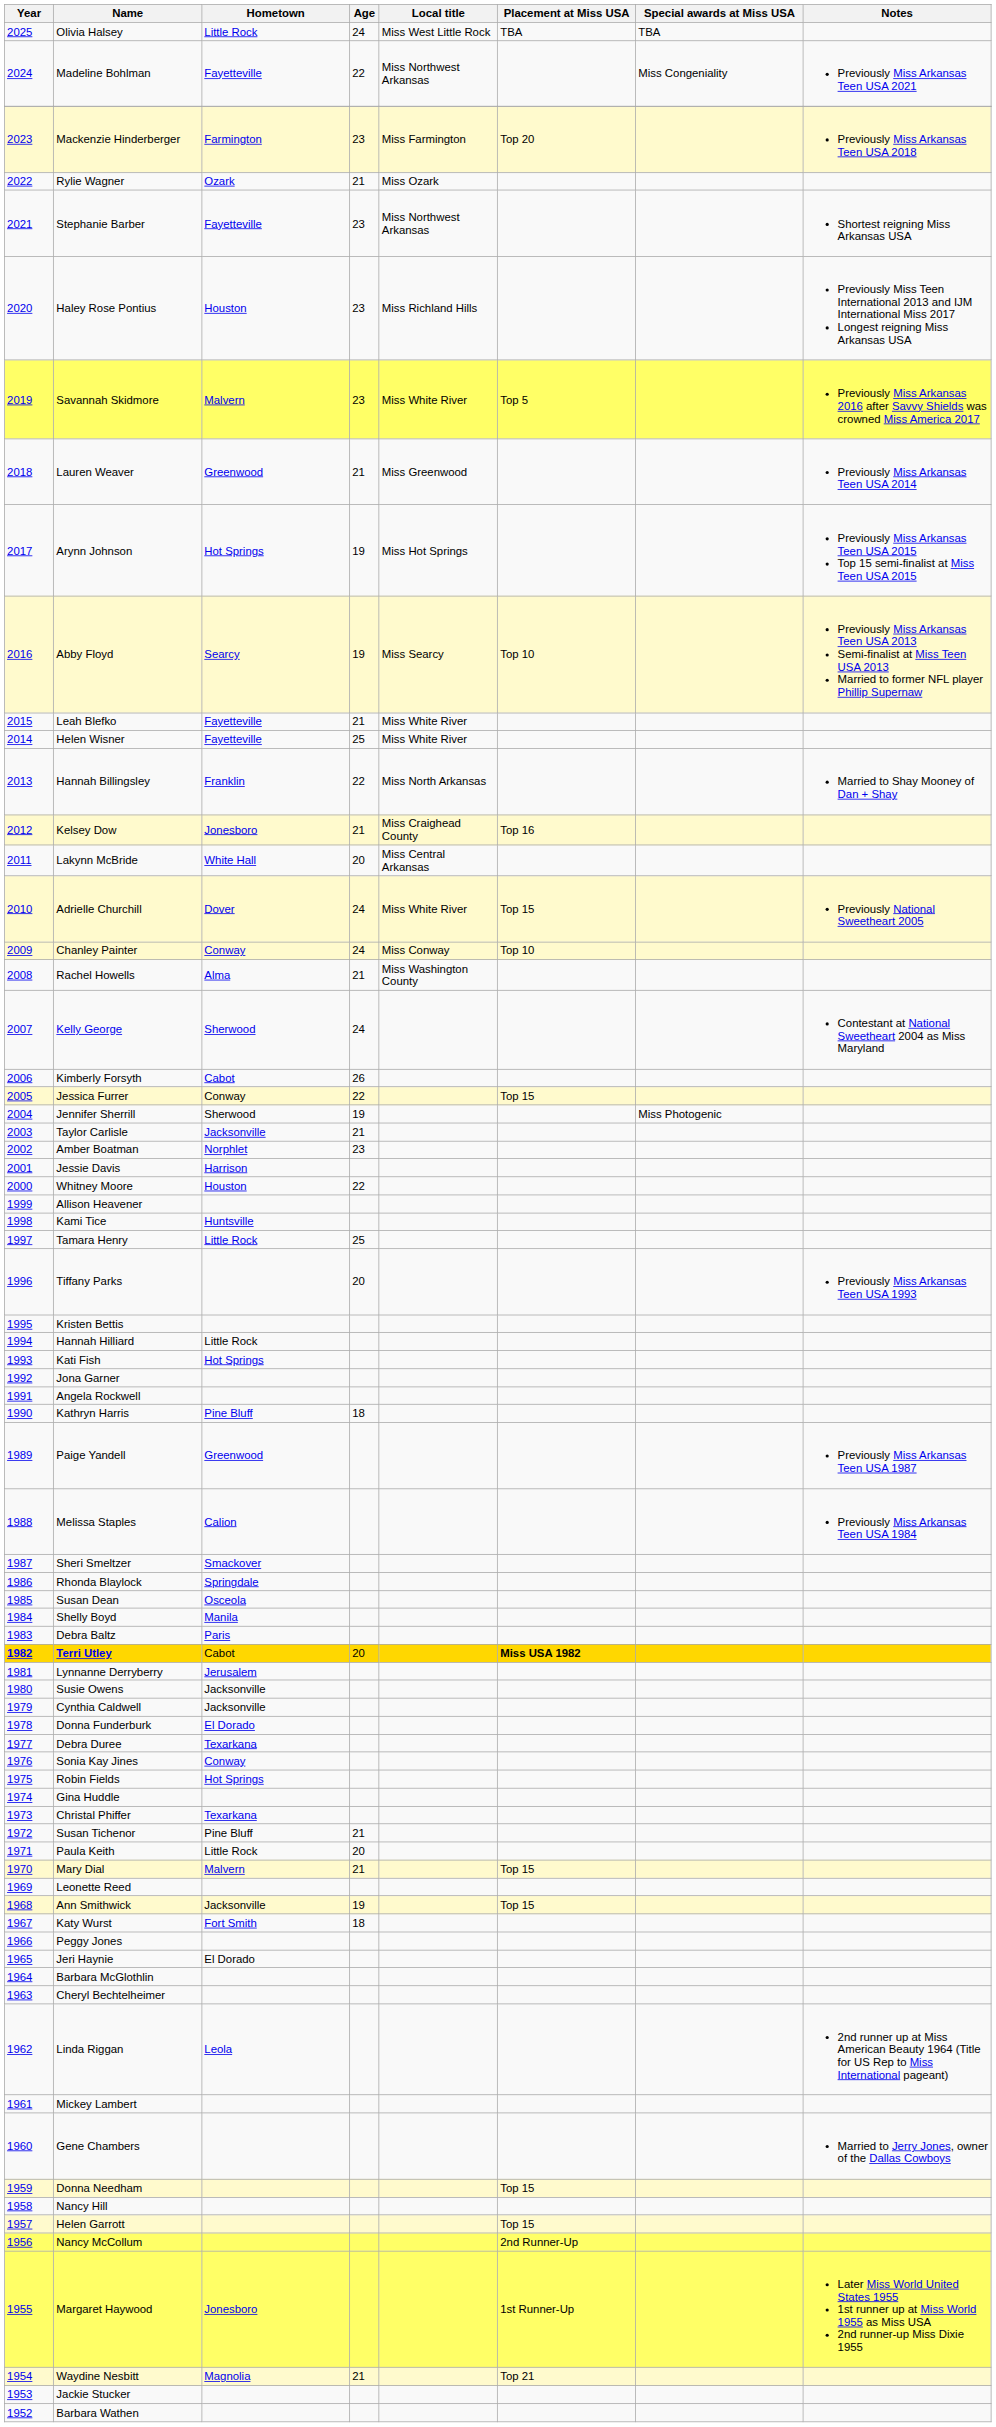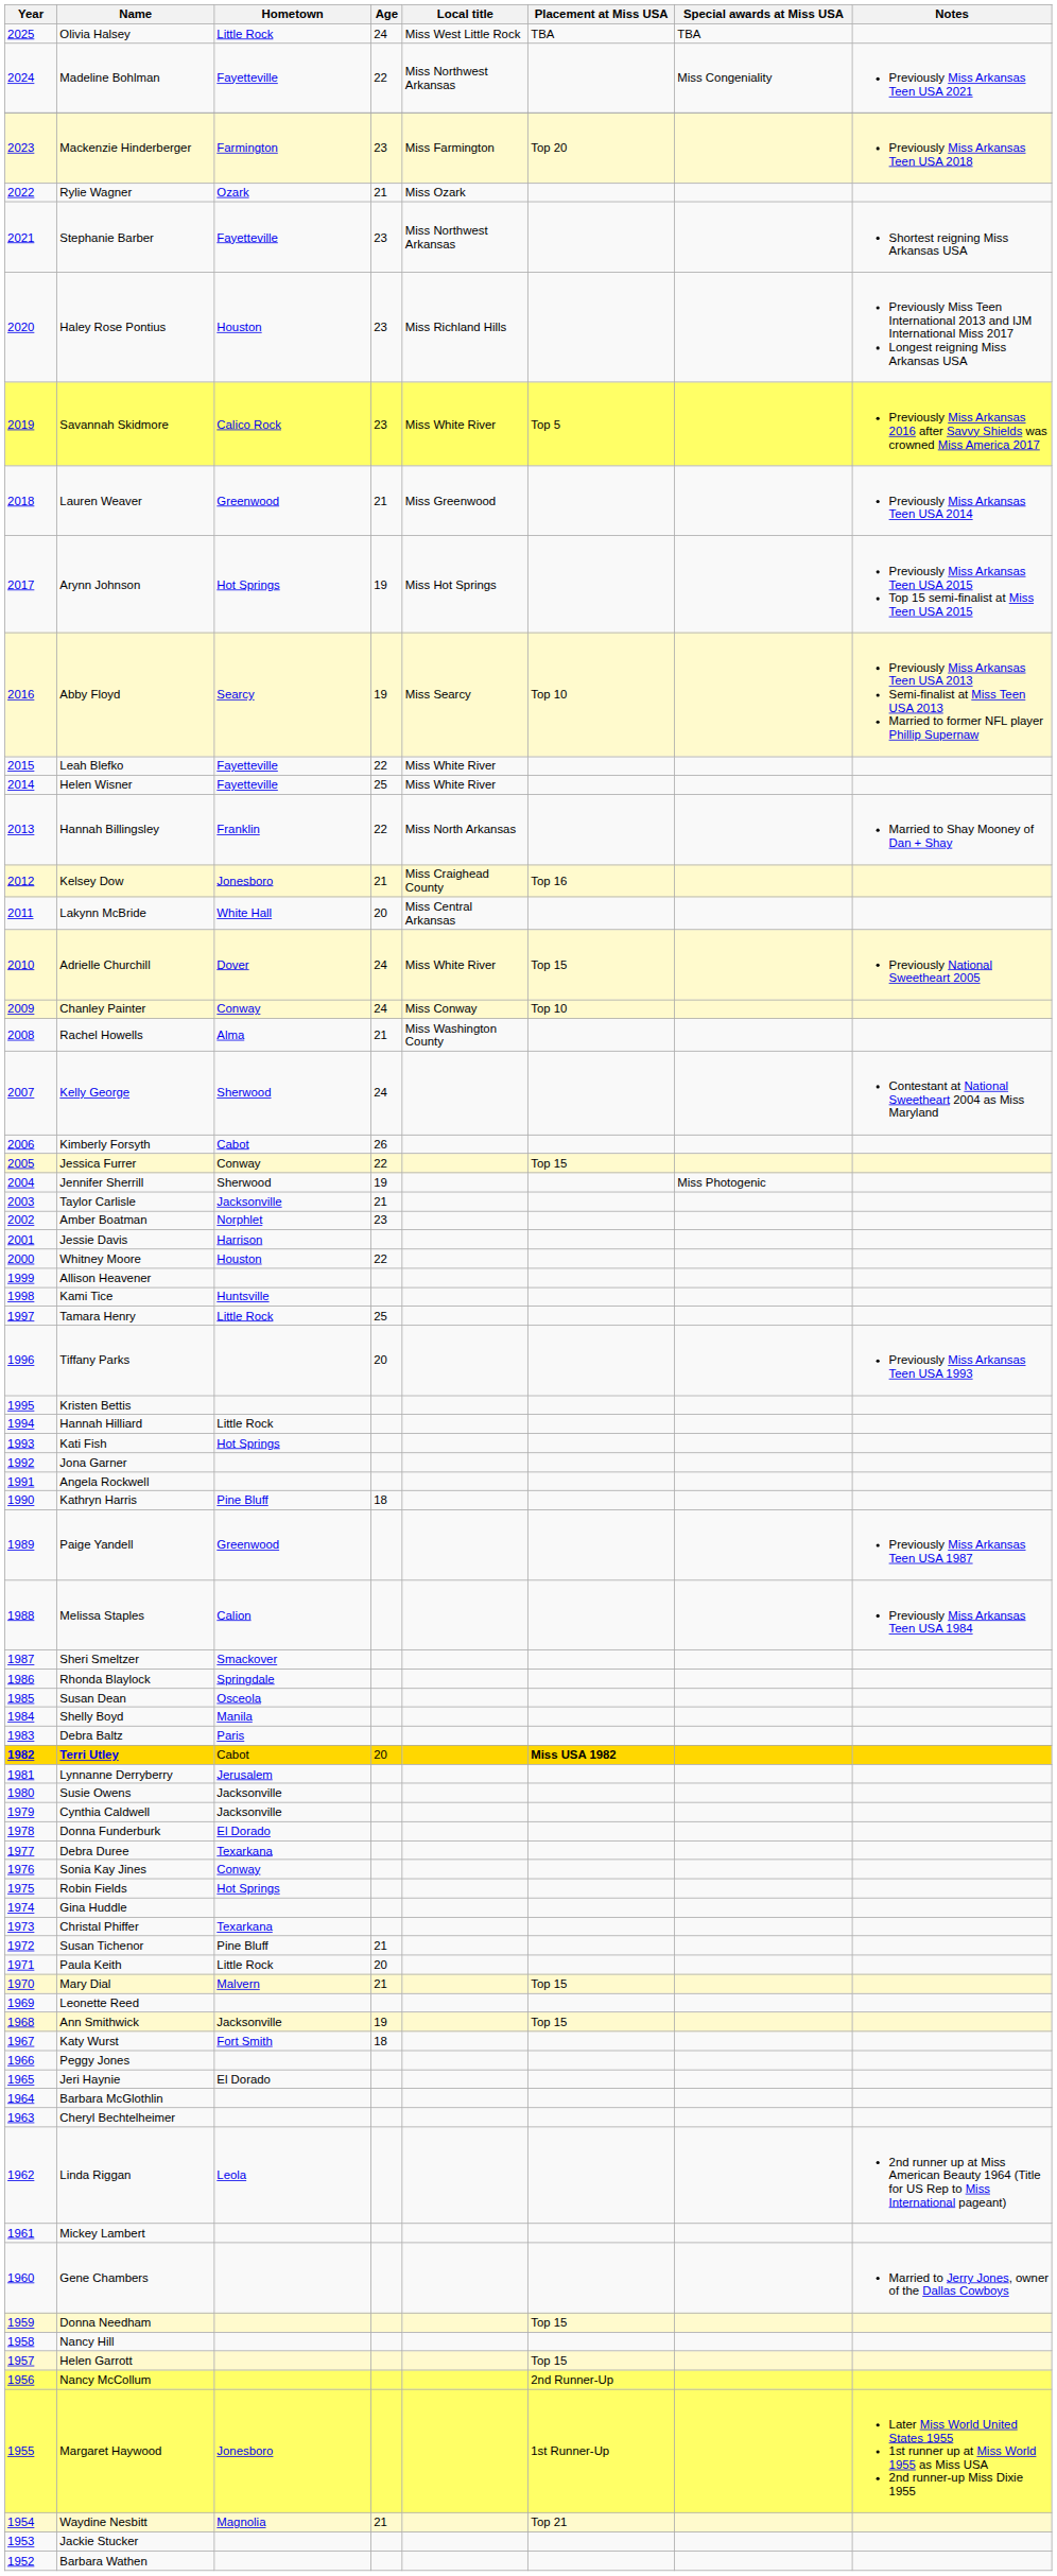 <table class="wikitable sortable"  style="font-size:90%;">
 <tr bgcolor="#efefef">
 <th width=5%>Year</th>
 <th width=15%>Name</th>
 <th width=15%>Hometown</th>
 <th width=3%>Age</th>
 <th width=12%>Local title</th>
 <th width=14%>Placement at Miss USA</th>
 <th width=17%>Special awards at Miss USA</th>
 <th width=31%>Notes</th>
 </tr>
 <tr>
 <td><a href='#'>2025</a></td>
 <td>Olivia Halsey</td>
 <td><a href='#'>Little Rock</a></td>
 <td>24</td>
 <td>Miss West Little Rock</td>
 <td>TBA</td>
 <td>TBA</td>
 <td></td>
 </tr>
 <tr>
 <td><a href='#'>2024</a></td>
 <td>Madeline Bohlman</td>
 <td><a href='#'>Fayetteville</a></td>
 <td>22</td>
 <td>Miss Northwest Arkansas</td>
 <td></td>
 <td>Miss Congeniality</td>
 <td><br><ul><li>Previously <a href='#'>Miss Arkansas Teen USA 2021</a></li></ul></td>
 </tr>
 <tr>
 </tr>
 <tr style="background-color:#FFFACD;">
 <td><a href='#'>2023</a></td>
 <td>Mackenzie Hinderberger</td>
 <td><a href='#'>Farmington</a></td>
 <td>23</td>
 <td>Miss Farmington</td>
 <td>Top 20</td>
 <td></td>
 <td><br><ul><li>Previously <a href='#'>Miss Arkansas Teen USA 2018</a></li></ul></td>
 </tr>
 <tr>
 <td><a href='#'>2022</a></td>
 <td>Rylie Wagner</td>
 <td><a href='#'>Ozark</a></td>
 <td>21</td>
 <td>Miss Ozark</td>
 <td></td>
 <td></td>
 <td></td>
 </tr>
 <tr>
 <td><a href='#'>2021</a></td>
 <td>Stephanie Barber</td>
 <td><a href='#'>Fayetteville</a></td>
 <td>23</td>
 <td>Miss Northwest Arkansas</td>
 <td></td>
 <td></td>
 <td><br><ul><li>Shortest reigning Miss Arkansas USA</li></ul></td>
 </tr>
 <tr>
 <td><a href='#'>2020</a></td>
 <td>Haley Rose Pontius</td>
 <td><a href='#'>Houston</a></td>
 <td>23</td>
 <td>Miss Richland Hills</td>
 <td></td>
 <td></td>
 <td><br><ul><li>Previously Miss Teen International 2013 and IJM International Miss 2017</li><li>Longest reigning Miss Arkansas USA</li></ul></td>
 </tr>
 <tr bgcolor="#FFFF66";>
 <td><a href='#'>2019</a></td>
 <td>Savannah Skidmore</td>
-<td><a href='#'>Malvern</a></td>
+<td><a href='#'>Calico Rock</a></td>
 <td>23</td>
 <td>Miss White River</td>
 <td>Top 5</td>
 <td></td>
 <td><br><ul><li>Previously <a href='#'>Miss Arkansas 2016</a> after <a href='#'>Savvy Shields</a> was crowned <a href='#'>Miss America 2017</a></li></ul></td>
 </tr>
 <tr>
 <td><a href='#'>2018</a></td>
 <td>Lauren Weaver</td>
 <td><a href='#'>Greenwood</a></td>
 <td>21</td>
 <td>Miss Greenwood</td>
 <td></td>
 <td></td>
 <td><br><ul><li>Previously <a href='#'>Miss Arkansas Teen USA 2014</a></li></ul></td>
 </tr>
 <tr>
 <td><a href='#'>2017</a></td>
 <td>Arynn Johnson</td>
 <td><a href='#'>Hot Springs</a></td>
 <td>19</td>
 <td>Miss Hot Springs</td>
 <td></td>
 <td></td>
 <td><br><ul><li>Previously <a href='#'>Miss Arkansas Teen USA 2015</a></li><li>Top 15 semi-finalist at <a href='#'>Miss Teen USA 2015</a></li></ul></td>
 </tr>
 <tr style="background-color:#FFFACD;">
 <td><a href='#'>2016</a></td>
 <td>Abby Floyd</td>
 <td><a href='#'>Searcy</a></td>
 <td>19</td>
 <td>Miss Searcy</td>
 <td>Top 10</td>
 <td></td>
 <td><br><ul><li>Previously <a href='#'>Miss Arkansas Teen USA 2013</a></li><li>Semi-finalist at <a href='#'>Miss Teen USA 2013</a></li><li>Married to former NFL player <a href='#'>Phillip Supernaw</a> </li></ul></td>
 </tr>
 <tr>
 <td><a href='#'>2015</a></td>
 <td>Leah Blefko</td>
 <td><a href='#'>Fayetteville</a></td>
-<td>21</td>
+<td>22</td>
 <td>Miss White River</td>
 <td></td>
 <td></td>
 <td></td>
 </tr>
 <tr>
 <td><a href='#'>2014</a></td>
 <td>Helen Wisner</td>
 <td><a href='#'>Fayetteville</a></td>
 <td>25</td>
 <td>Miss White River</td>
 <td></td>
 <td></td>
 <td></td>
 </tr>
 <tr>
 <td><a href='#'>2013</a></td>
 <td>Hannah Billingsley</td>
 <td><a href='#'>Franklin</a></td>
 <td>22</td>
 <td>Miss North Arkansas</td>
 <td></td>
 <td></td>
 <td><br><ul><li>Married to Shay Mooney of <a href='#'>Dan + Shay</a></li></ul></td>
 </tr>
 <tr style="background-color:#FFFACD;">
 <td><a href='#'>2012</a></td>
 <td>Kelsey Dow</td>
 <td><a href='#'>Jonesboro</a></td>
 <td>21</td>
 <td>Miss Craighead County</td>
 <td>Top 16</td>
 <td></td>
 <td></td>
 </tr>
 <tr>
 <td><a href='#'>2011</a></td>
 <td>Lakynn McBride</td>
 <td><a href='#'>White Hall</a></td>
 <td>20</td>
 <td>Miss Central Arkansas</td>
 <td></td>
 <td></td>
 <td></td>
 </tr>
 <tr style="background-color:#FFFACD;">
 <td><a href='#'>2010</a></td>
 <td>Adrielle Churchill</td>
 <td><a href='#'>Dover</a></td>
 <td>24</td>
 <td>Miss White River</td>
 <td>Top 15</td>
 <td></td>
 <td><br><ul><li>Previously <a href='#'>National Sweetheart 2005</a></li></ul></td>
 </tr>
 <tr style="background-color:#FFFACD;">
 <td><a href='#'>2009</a></td>
 <td>Chanley Painter</td>
 <td><a href='#'>Conway</a></td>
 <td>24</td>
 <td>Miss Conway</td>
 <td>Top 10</td>
 <td></td>
 <td></td>
 </tr>
 <tr>
 <td><a href='#'>2008</a></td>
 <td>Rachel Howells</td>
 <td><a href='#'>Alma</a></td>
 <td>21</td>
 <td>Miss Washington County</td>
 <td></td>
 <td></td>
 <td></td>
 </tr>
 <tr>
 <td><a href='#'>2007</a></td>
 <td><a href='#'>Kelly George</a></td>
 <td><a href='#'>Sherwood</a></td>
 <td>24</td>
 <td></td>
 <td></td>
 <td></td>
 <td><br><ul><li>Contestant at <a href='#'>National Sweetheart</a> 2004 as Miss Maryland</li></ul></td>
 </tr>
 <tr>
 <td><a href='#'>2006</a></td>
 <td>Kimberly Forsyth</td>
 <td><a href='#'>Cabot</a></td>
 <td>26</td>
 <td></td>
 <td></td>
 <td></td>
 <td></td>
 </tr>
 <tr style="background-color:#FFFACD;">
 <td><a href='#'>2005</a></td>
 <td>Jessica Furrer</td>
 <td>Conway</td>
 <td>22</td>
 <td></td>
 <td>Top 15</td>
 <td></td>
 <td></td>
 </tr>
 <tr>
 <td><a href='#'>2004</a></td>
 <td>Jennifer Sherrill</td>
 <td>Sherwood</td>
 <td>19</td>
 <td></td>
 <td></td>
 <td>Miss Photogenic</td>
 <td></td>
 </tr>
 <tr>
 <td><a href='#'>2003</a></td>
 <td>Taylor Carlisle</td>
 <td><a href='#'>Jacksonville</a></td>
 <td>21</td>
 <td></td>
 <td></td>
 <td></td>
 <td></td>
 </tr>
 <tr>
 <td><a href='#'>2002</a></td>
 <td>Amber Boatman</td>
 <td><a href='#'>Norphlet</a></td>
 <td>23</td>
 <td></td>
 <td></td>
 <td></td>
 <td></td>
 </tr>
 <tr>
 <td><a href='#'>2001</a></td>
 <td>Jessie Davis</td>
 <td><a href='#'>Harrison</a></td>
 <td></td>
 <td></td>
 <td></td>
 <td></td>
 <td></td>
 </tr>
 <tr>
 <td><a href='#'>2000</a></td>
 <td>Whitney Moore</td>
 <td><a href='#'>Houston</a></td>
 <td>22</td>
 <td></td>
 <td></td>
 <td></td>
 <td></td>
 </tr>
 <tr>
 <td><a href='#'>1999</a></td>
 <td>Allison Heavener</td>
 <td></td>
 <td></td>
 <td></td>
 <td></td>
 <td></td>
 <td></td>
 </tr>
 <tr>
 <td><a href='#'>1998</a></td>
 <td>Kami Tice</td>
 <td><a href='#'>Huntsville</a></td>
 <td></td>
 <td></td>
 <td></td>
 <td></td>
 <td></td>
 </tr>
 <tr>
 <td><a href='#'>1997</a></td>
 <td>Tamara Henry</td>
 <td><a href='#'>Little Rock</a></td>
 <td>25</td>
 <td></td>
 <td></td>
 <td></td>
 <td></td>
 </tr>
 <tr>
 <td><a href='#'>1996</a></td>
 <td>Tiffany Parks</td>
 <td></td>
 <td>20</td>
 <td></td>
 <td></td>
 <td></td>
 <td><br><ul><li>Previously <a href='#'>Miss Arkansas Teen USA 1993</a></li></ul></td>
 </tr>
 <tr>
 <td><a href='#'>1995</a></td>
 <td>Kristen Bettis</td>
 <td></td>
 <td></td>
 <td></td>
 <td></td>
 <td></td>
 <td></td>
 </tr>
 <tr>
 <td><a href='#'>1994</a></td>
 <td>Hannah Hilliard</td>
 <td>Little Rock</td>
 <td></td>
 <td></td>
 <td></td>
 <td></td>
 <td></td>
 </tr>
 <tr>
 <td><a href='#'>1993</a></td>
 <td>Kati Fish</td>
 <td><a href='#'>Hot Springs</a></td>
 <td></td>
 <td></td>
 <td></td>
 <td></td>
 <td></td>
 </tr>
 <tr>
 <td><a href='#'>1992</a></td>
 <td>Jona Garner</td>
 <td></td>
 <td></td>
 <td></td>
 <td></td>
 <td></td>
 <td></td>
 </tr>
 <tr>
 <td><a href='#'>1991</a></td>
 <td>Angela Rockwell</td>
 <td></td>
 <td></td>
 <td></td>
 <td></td>
 <td></td>
 <td></td>
 </tr>
 <tr>
 <td><a href='#'>1990</a></td>
 <td>Kathryn Harris</td>
 <td><a href='#'>Pine Bluff</a></td>
 <td>18</td>
 <td></td>
 <td></td>
 <td></td>
 <td></td>
 </tr>
 <tr>
 <td><a href='#'>1989</a></td>
 <td>Paige Yandell</td>
 <td><a href='#'>Greenwood</a></td>
 <td></td>
 <td></td>
 <td></td>
 <td></td>
 <td><br><ul><li>Previously <a href='#'>Miss Arkansas Teen USA 1987</a></li></ul></td>
 </tr>
 <tr>
 <td><a href='#'>1988</a></td>
 <td>Melissa Staples</td>
 <td><a href='#'>Calion</a></td>
 <td></td>
 <td></td>
 <td></td>
 <td></td>
 <td><br><ul><li>Previously <a href='#'>Miss Arkansas Teen USA 1984</a></li></ul></td>
 </tr>
 <tr>
 <td><a href='#'>1987</a></td>
 <td>Sheri Smeltzer</td>
 <td><a href='#'>Smackover</a></td>
 <td></td>
 <td></td>
 <td></td>
 <td></td>
 <td></td>
 </tr>
 <tr>
 <td><a href='#'>1986</a></td>
 <td>Rhonda Blaylock</td>
 <td><a href='#'>Springdale</a></td>
 <td></td>
 <td></td>
 <td></td>
 <td></td>
 <td></td>
 </tr>
 <tr>
 <td><a href='#'>1985</a></td>
 <td>Susan Dean</td>
 <td><a href='#'>Osceola</a></td>
 <td></td>
 <td></td>
 <td></td>
 <td></td>
 <td></td>
 </tr>
 <tr>
 <td><a href='#'>1984</a></td>
 <td>Shelly Boyd</td>
 <td><a href='#'>Manila</a></td>
 <td></td>
 <td></td>
 <td></td>
 <td></td>
 <td></td>
 </tr>
 <tr>
 <td><a href='#'>1983</a></td>
 <td>Debra Baltz</td>
 <td><a href='#'>Paris</a></td>
 <td></td>
 <td></td>
 <td></td>
 <td></td>
 <td></td>
 </tr>
 <tr style="background-color:GOLD;">
 <td><strong><a href='#'>1982</a></strong></td>
 <td><strong><a href='#'>Terri Utley</a></strong></td>
 <td>Cabot</td>
 <td>20</td>
 <td></td>
 <td><strong>Miss USA 1982</strong></td>
 <td></td>
 <td></td>
 </tr>
 <tr>
 <td><a href='#'>1981</a></td>
 <td>Lynnanne Derryberry</td>
 <td><a href='#'>Jerusalem</a></td>
 <td></td>
 <td></td>
 <td></td>
 <td></td>
 <td></td>
 </tr>
 <tr>
 <td><a href='#'>1980</a></td>
 <td>Susie Owens</td>
 <td>Jacksonville</td>
 <td></td>
 <td></td>
 <td></td>
 <td></td>
 <td></td>
 </tr>
 <tr>
 <td><a href='#'>1979</a></td>
 <td>Cynthia Caldwell</td>
 <td>Jacksonville</td>
 <td></td>
 <td></td>
 <td></td>
 <td></td>
 <td></td>
 </tr>
 <tr>
 <td><a href='#'>1978</a></td>
 <td>Donna Funderburk</td>
 <td><a href='#'>El Dorado</a></td>
 <td></td>
 <td></td>
 <td></td>
 <td></td>
 <td></td>
 </tr>
 <tr>
 <td><a href='#'>1977</a></td>
 <td>Debra Duree</td>
 <td><a href='#'>Texarkana</a></td>
 <td></td>
 <td></td>
 <td></td>
 <td></td>
 <td></td>
 </tr>
 <tr>
 <td><a href='#'>1976</a></td>
 <td>Sonia Kay Jines</td>
 <td><a href='#'>Conway</a></td>
 <td></td>
 <td></td>
 <td></td>
 <td></td>
 <td></td>
 </tr>
 <tr>
 <td><a href='#'>1975</a></td>
 <td>Robin Fields</td>
 <td><a href='#'>Hot Springs</a></td>
 <td></td>
 <td></td>
 <td></td>
 <td></td>
 <td></td>
 </tr>
 <tr>
 <td><a href='#'>1974</a></td>
 <td>Gina Huddle</td>
 <td></td>
 <td></td>
 <td></td>
 <td></td>
 <td></td>
 <td></td>
 </tr>
 <tr>
 <td><a href='#'>1973</a></td>
 <td>Christal Phiffer</td>
 <td><a href='#'>Texarkana</a></td>
 <td></td>
 <td></td>
 <td></td>
 <td></td>
 <td></td>
 </tr>
 <tr>
 <td><a href='#'>1972</a></td>
 <td>Susan Tichenor</td>
 <td>Pine Bluff</td>
 <td>21</td>
 <td></td>
 <td></td>
 <td></td>
 <td></td>
 </tr>
 <tr>
 <td><a href='#'>1971</a></td>
 <td>Paula Keith</td>
 <td>Little Rock</td>
 <td>20</td>
 <td></td>
 <td></td>
 <td></td>
 <td></td>
 </tr>
 <tr style="background-color:#FFFACD;">
 <td><a href='#'>1970</a></td>
 <td>Mary Dial</td>
 <td><a href='#'>Malvern</a></td>
 <td>21</td>
 <td></td>
 <td>Top 15</td>
 <td></td>
 <td></td>
 </tr>
 <tr>
 <td><a href='#'>1969</a></td>
 <td>Leonette Reed</td>
 <td></td>
 <td></td>
 <td></td>
 <td></td>
 <td></td>
 <td></td>
 </tr>
 <tr style="background-color:#FFFACD;">
 <td><a href='#'>1968</a></td>
 <td>Ann Smithwick</td>
 <td>Jacksonville</td>
 <td>19</td>
 <td></td>
 <td>Top 15</td>
 <td></td>
 <td></td>
 </tr>
 <tr>
 <td><a href='#'>1967</a></td>
 <td>Katy Wurst</td>
 <td><a href='#'>Fort Smith</a></td>
 <td>18</td>
 <td></td>
 <td></td>
 <td></td>
 <td></td>
 </tr>
 <tr>
 <td><a href='#'>1966</a></td>
 <td>Peggy Jones</td>
 <td></td>
 <td></td>
 <td></td>
 <td></td>
 <td></td>
 <td></td>
 </tr>
 <tr>
 <td><a href='#'>1965</a></td>
 <td>Jeri Haynie</td>
 <td>El Dorado</td>
 <td></td>
 <td></td>
 <td></td>
 <td></td>
 <td></td>
 </tr>
 <tr>
 <td><a href='#'>1964</a></td>
 <td>Barbara McGlothlin</td>
 <td></td>
 <td></td>
 <td></td>
 <td></td>
 <td></td>
 <td></td>
 </tr>
 <tr>
 <td><a href='#'>1963</a></td>
 <td>Cheryl Bechtelheimer</td>
 <td></td>
 <td></td>
 <td></td>
 <td></td>
 <td></td>
 <td></td>
 </tr>
 <tr>
 <td><a href='#'>1962</a></td>
 <td>Linda Riggan</td>
 <td><a href='#'>Leola</a></td>
 <td></td>
 <td></td>
 <td></td>
 <td></td>
 <td><br><ul><li>2nd runner up at Miss American Beauty 1964 (Title for US Rep to <a href='#'>Miss International</a> pageant)</li></ul></td>
 </tr>
 <tr>
 <td><a href='#'>1961</a></td>
 <td>Mickey Lambert</td>
 <td></td>
 <td></td>
 <td></td>
 <td></td>
 <td></td>
 <td></td>
 </tr>
 <tr>
 <td><a href='#'>1960</a></td>
 <td>Gene Chambers</td>
 <td></td>
 <td></td>
 <td></td>
 <td></td>
 <td></td>
 <td><br><ul><li>Married to <a href='#'>Jerry Jones</a>, owner of the <a href='#'>Dallas Cowboys</a></li></ul></td>
 </tr>
 <tr style="background-color:#FFFACD;">
 <td><a href='#'>1959</a></td>
 <td>Donna Needham</td>
 <td></td>
 <td></td>
 <td></td>
 <td>Top 15</td>
 <td></td>
 <td></td>
 </tr>
 <tr>
 <td><a href='#'>1958</a></td>
 <td>Nancy Hill</td>
 <td></td>
 <td></td>
 <td></td>
 <td></td>
 <td></td>
 <td></td>
 </tr>
 <tr style="background-color:#FFFACD;">
 <td><a href='#'>1957</a></td>
 <td>Helen Garrott</td>
 <td></td>
 <td></td>
 <td></td>
 <td>Top 15</td>
 <td></td>
 <td></td>
 </tr>
 <tr style="background-color:#FFFF66;">
 <td><a href='#'>1956</a></td>
 <td>Nancy McCollum</td>
 <td></td>
 <td></td>
 <td></td>
 <td>2nd Runner-Up</td>
 <td></td>
 <td></td>
 </tr>
 <tr style="background-color:#FFFF66;">
 <td><a href='#'>1955</a></td>
 <td>Margaret Haywood</td>
 <td><a href='#'>Jonesboro</a></td>
 <td></td>
 <td></td>
 <td>1st Runner-Up</td>
 <td></td>
 <td><br><ul><li>Later <a href='#'>Miss World United States 1955</a></li><li>1st runner up at <a href='#'>Miss World 1955</a> as Miss USA</li><li>2nd runner-up Miss Dixie 1955</li></ul></td>
 </tr>
 <tr style="background-color:#FFFACD;">
 <td><a href='#'>1954</a></td>
 <td>Waydine Nesbitt</td>
 <td><a href='#'>Magnolia</a></td>
 <td>21</td>
 <td></td>
 <td>Top 21</td>
 <td></td>
 <td></td>
 </tr>
 <tr>
 <td><a href='#'>1953</a></td>
 <td>Jackie Stucker</td>
 <td></td>
 <td></td>
 <td></td>
 <td></td>
 <td></td>
 <td></td>
 </tr>
 <tr>
 <td><a href='#'>1952</a></td>
 <td>Barbara Wathen</td>
 <td></td>
 <td></td>
 <td></td>
 <td></td>
 <td></td>
 <td></td>
 </tr>
 </table>
